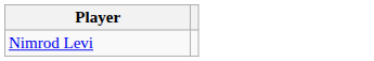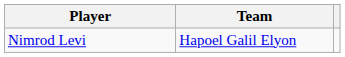 <table class="wikitable">
 <tr>
 <th style="width:175px;">Player</th>
+<th style="width:160px;">Team</th>
 <th></th>
 </tr>
 <tr>
 <td> <a href='#'>Nimrod Levi</a></td>
+<td><a href='#'>Hapoel Galil Elyon</a></td>
 <td></td>
 </tr>
 </table>
